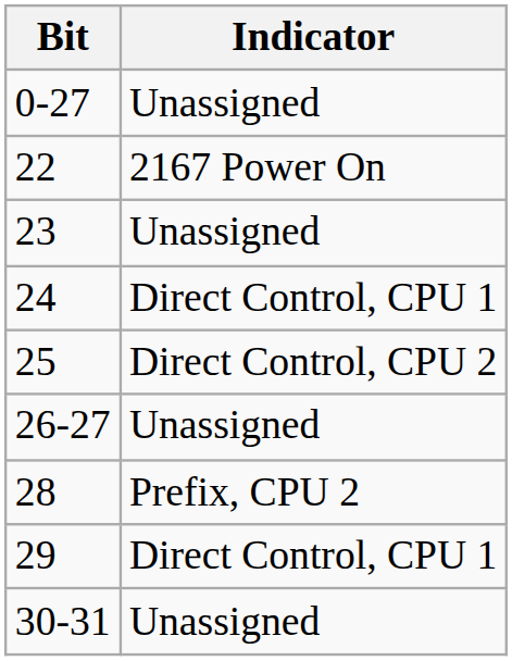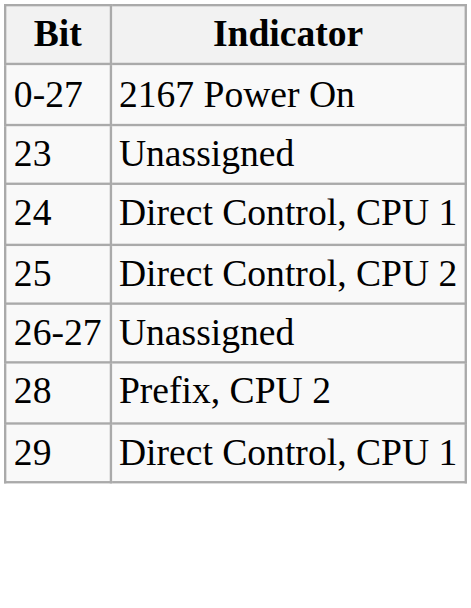 <table class="wikitable">
 <tr>
 <th>Bit</th>
 <th>Indicator</th>
 </tr>
 <tr>
 <td>0-27</td>
-<td>Unassigned</td>
-</tr>
-<tr>
-<td>22</td>
 <td>2167 Power On</td>
 </tr>
 <tr>
 <td>23</td>
 <td>Unassigned</td>
 </tr>
 <tr>
 <td>24</td>
 <td>Direct Control, CPU 1</td>
 </tr>
 <tr>
 <td>25</td>
 <td>Direct Control, CPU 2</td>
 </tr>
 <tr>
 <td>26-27</td>
 <td>Unassigned</td>
 </tr>
 <tr>
 <td>28</td>
 <td>Prefix, CPU 2</td>
 </tr>
 <tr>
 <td>29</td>
 <td>Direct Control, CPU 1</td>
 </tr>
-<tr>
-<td>30-31</td>
-<td>Unassigned</td>
-</tr>
 </table>
